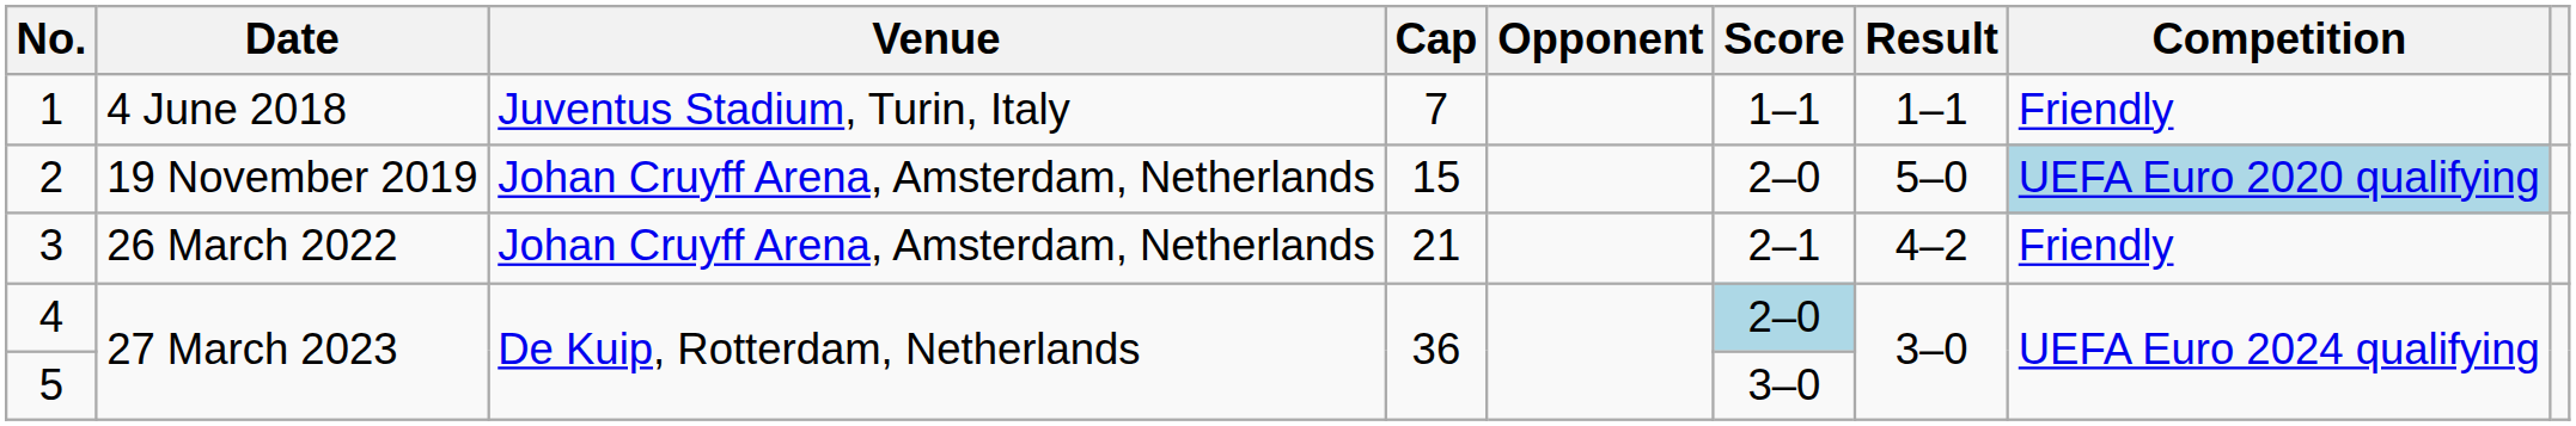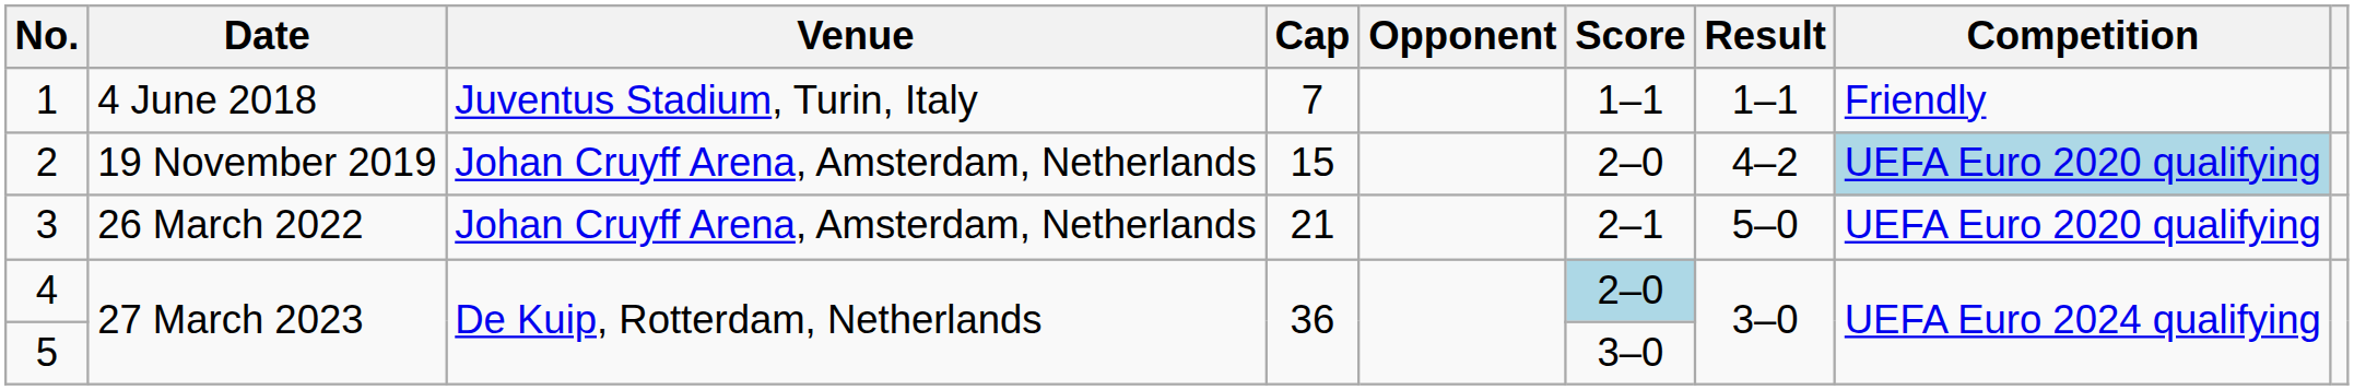 <table class="wikitable sortable">
 <tr>
 <th scope="col">No.</th>
 <th scope="col">Date</th>
 <th scope="col">Venue</th>
 <th scope="col">Cap</th>
 <th scope="col">Opponent</th>
 <th scope="col">Score</th>
 <th scope="col">Result</th>
 <th scope="col">Competition</th>
 <th scope="col" class="unsortable"></th>
 </tr>
 <tr>
 <td style="text-align: center;">1</td>
 <td>4 June 2018</td>
 <td><a href='#'>Juventus Stadium</a>, Turin, Italy</td>
 <td style="text-align: center;">7</td>
 <td></td>
 <td style="text-align: center;">1–1</td>
 <td style="text-align: center;">1–1</td>
 <td><a href='#'>Friendly</a></td>
 <td style="text-align: center;"></td>
 </tr>
 <tr>
 <td style="text-align: center;">2</td>
 <td>19 November 2019</td>
 <td><a href='#'>Johan Cruyff Arena</a>, Amsterdam, Netherlands</td>
 <td style="text-align: center;">15</td>
 <td></td>
 <td style="text-align: center;">2–0</td>
-<td style="text-align: center;">5–0</td>
+<td style="text-align: center;">4–2</td>
 <td style="background: lightblue;"><a href='#'>UEFA Euro 2020 qualifying</a></td>
 <td style="text-align: center;"></td>
 </tr>
 <tr>
 <td style="text-align: center;">3</td>
 <td>26 March 2022</td>
 <td><a href='#'>Johan Cruyff Arena</a>, Amsterdam, Netherlands</td>
 <td style="text-align: center;">21</td>
 <td></td>
 <td style="text-align: center;">2–1</td>
-<td style="text-align: center;">4–2</td>
-<td><a href='#'>Friendly</a></td>
+<td style="text-align: center;">5–0</td>
+<td><a href='#'>UEFA Euro 2020 qualifying</a></td>
 <td style="text-align: center;"></td>
 </tr>
 <tr>
 <td style="text-align: center;">4</td>
 <td rowspan="2">27 March 2023</td>
 <td rowspan="2"><a href='#'>De Kuip</a>, Rotterdam, Netherlands</td>
 <td rowspan="2" style="text-align: center;">36</td>
 <td rowspan="2"></td>
 <td style="background: lightblue; text-align: center;">2–0</td>
 <td rowspan="2" style="text-align: center;">3–0</td>
 <td rowspan="2"><a href='#'>UEFA Euro 2024 qualifying</a></td>
 <td rowspan="2" style="text-align: center;"></td>
 </tr>
 <tr>
 <td style="text-align: center;">5</td>
 <td style="text-align: center;">3–0</td>
 </tr>
 </table>
